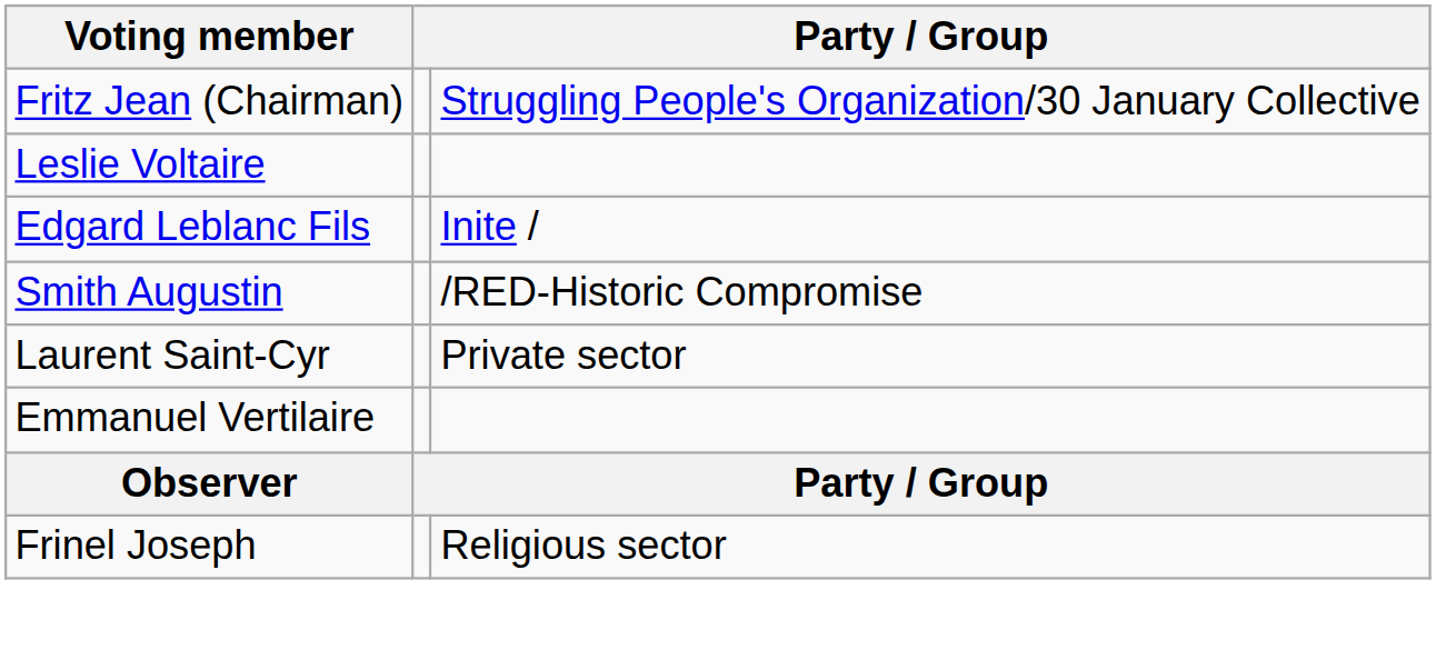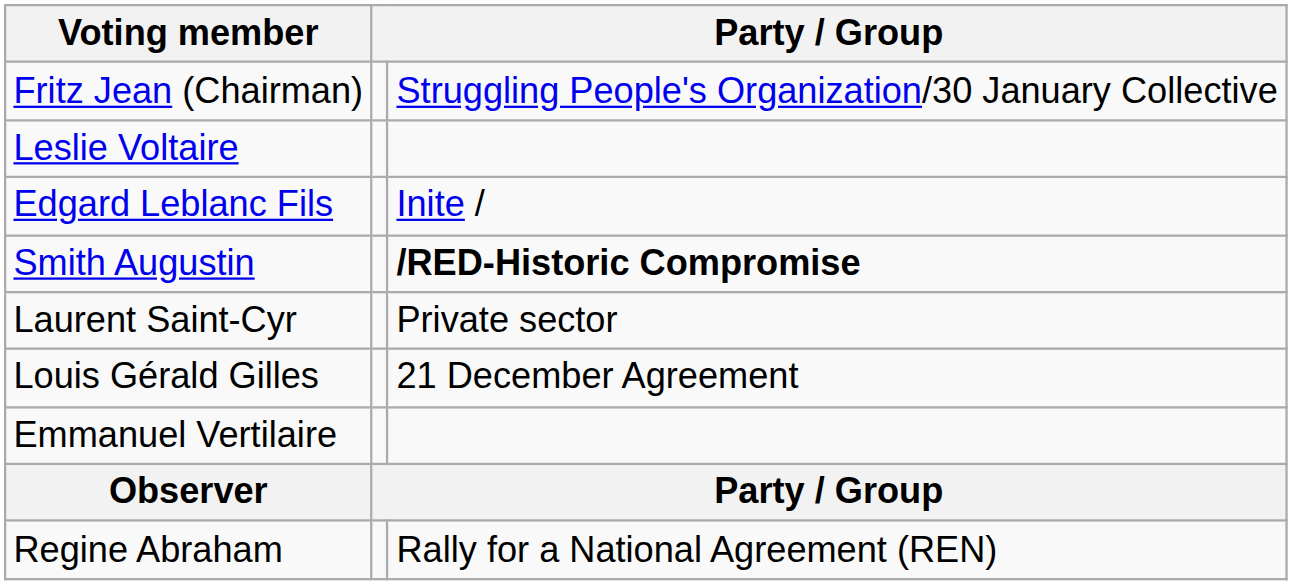 <table class=wikitable>
 <tr>
 <th>Voting member</th>
 <th colspan=2>Party / Group</th>
 </tr>
 <tr>
 <td><a href='#'>Fritz Jean</a> (Chairman)</td>
 <td></td>
 <td><a href='#'>Struggling People's Organization</a>/30 January Collective</td>
 </tr>
 <tr>
 <td><a href='#'>Leslie Voltaire</a></td>
 <td></td>
 </tr>
 <tr>
 <td><a href='#'>Edgard Leblanc Fils</a></td>
 <td></td>
 <td><a href='#'>Inite</a> / </td>
 </tr>
 <tr>
 <td><a href='#'>Smith Augustin</a></td>
 <td></td>
-<td>/RED-Historic Compromise</td>
+<td><strong>/RED-Historic Compromise</strong></td>
 </tr>
 <tr>
 <td>Laurent Saint-Cyr</td>
 <td></td>
 <td>Private sector</td>
+</tr>
+<tr>
+<td>Louis Gérald Gilles</td>
+<td></td>
+<td>21 December Agreement</td>
 </tr>
 <tr>
 <td>Emmanuel Vertilaire</td>
 <td></td>
 </tr>
 <tr>
 <th>Observer</th>
 <th colspan=2>Party / Group</th>
 </tr>
 <tr>
-<td>Frinel Joseph</td>
+<td>Regine Abraham</td>
 <td></td>
-<td>Religious sector</td>
+<td>Rally for a National Agreement (REN)</td>
 </tr>
 </table>
